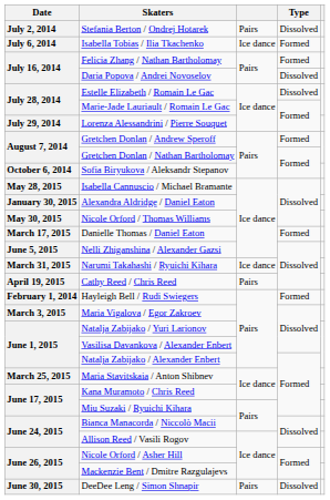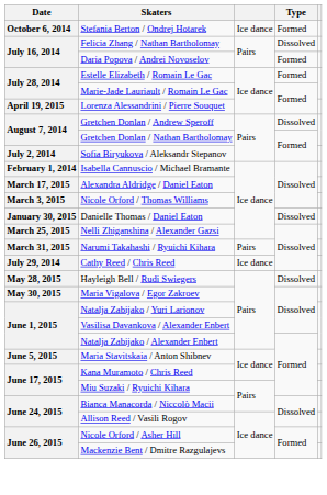 <table class="wikitable unsortable" style="text-align:left; font-size:90%">
 <tr>
 <th scope="col">Date</th>
 <th scope="col">Skaters</th>
 <th scope="col"></th>
 <th scope="col">Type</th>
 <th scope="col"></th>
 </tr>
 <tr>
-<th scope="row" style="text-align:left">July 2, 2014</th>
+<th scope="row" style="text-align:left">October 6, 2014</th>
 <td> <a href='#'>Stefania Berton</a> / <a href='#'>Ondrej Hotarek</a></td>
-<td>Pairs</td>
-<td>Dissolved</td>
-<td></td>
-</tr>
-<tr>
-<th scope="row" style="text-align:left">July 6, 2014</th>
-<td> <a href='#'>Isabella Tobias</a> / <a href='#'>Ilia Tkachenko</a></td>
 <td>Ice dance</td>
 <td>Formed</td>
 <td></td>
 </tr>
 <tr>
 <th scope="row" style="text-align:left" rowspan="2">July 16, 2014</th>
 <td> <a href='#'>Felicia Zhang</a> / <a href='#'>Nathan Bartholomay</a></td>
 <td rowspan="2">Pairs</td>
-<td>Formed</td>
+<td>Dissolved</td>
 <td></td>
 </tr>
 <tr>
 <td> <a href='#'>Daria Popova</a> / <a href='#'>Andrei Novoselov</a></td>
-<td>Dissolved</td>
+<td>Formed</td>
 <td></td>
 </tr>
 <tr>
 <th scope="row" style="text-align:left" rowspan="2">July 28, 2014</th>
 <td> <a href='#'>Estelle Elizabeth</a> / <a href='#'>Romain Le Gac</a></td>
 <td rowspan="3">Ice dance</td>
-<td>Dissolved</td>
+<td>Formed</td>
 <td rowspan="2"></td>
 </tr>
 <tr>
 <td> <a href='#'>Marie-Jade Lauriault</a> / <a href='#'>Romain Le Gac</a></td>
 <td rowspan="2">Formed</td>
 </tr>
 <tr>
-<th scope="row" style="text-align:left">July 29, 2014</th>
+<th scope="row" style="text-align:left">April 19, 2015</th>
 <td> <a href='#'>Lorenza Alessandrini</a> / <a href='#'>Pierre Souquet</a></td>
 <td></td>
 </tr>
 <tr>
 <th scope="row" style="text-align:left" rowspan="2">August 7, 2014</th>
 <td> <a href='#'>Gretchen Donlan</a> / <a href='#'>Andrew Speroff</a></td>
 <td rowspan="3">Pairs</td>
-<td>Formed</td>
+<td>Dissolved</td>
 <td rowspan="2"></td>
 </tr>
 <tr>
 <td> <a href='#'>Gretchen Donlan</a> / <a href='#'>Nathan Bartholomay</a></td>
 <td rowspan="2">Formed</td>
 </tr>
 <tr>
-<th scope="row" style="text-align:left">October 6, 2014</th>
+<th scope="row" style="text-align:left">July 2, 2014</th>
 <td> <a href='#'>Sofia Biryukova</a> / Aleksandr Stepanov</td>
 <td></td>
 </tr>
 <tr>
-<th scope="row" style="text-align:left">May 28, 2015</th>
+<th scope="row" style="text-align:left">February 1, 2014</th>
 <td> <a href='#'>Isabella Cannuscio</a> / Michael Bramante</td>
 <td rowspan="5">Ice dance</td>
 <td rowspan="3">Dissolved</td>
 <td></td>
 </tr>
 <tr>
-<th scope="row" style="text-align:left">January 30, 2015</th>
+<th scope="row" style="text-align:left">March 17, 2015</th>
 <td> <a href='#'>Alexandra Aldridge</a> / <a href='#'>Daniel Eaton</a></td>
 <td></td>
 </tr>
 <tr>
-<th scope="row" style="text-align:left">May 30, 2015</th>
+<th scope="row" style="text-align:left">March 3, 2015</th>
 <td> <a href='#'>Nicole Orford</a> / <a href='#'>Thomas Williams</a></td>
 <td></td>
 </tr>
 <tr>
-<th scope="row" style="text-align:left">March 17, 2015</th>
+<th scope="row" style="text-align:left">January 30, 2015</th>
 <td> Danielle Thomas / <a href='#'>Daniel Eaton</a></td>
-<td>Formed</td>
+<td>Dissolved</td>
 <td></td>
 </tr>
 <tr>
-<th scope="row" style="text-align:left">June 5, 2015</th>
+<th scope="row" style="text-align:left">March 25, 2015</th>
 <td> <a href='#'>Nelli Zhiganshina</a> / <a href='#'>Alexander Gazsi</a></td>
 <td rowspan="3">Dissolved</td>
 <td></td>
 </tr>
 <tr>
 <th scope="row" style="text-align:left">March 31, 2015</th>
 <td> <a href='#'>Narumi Takahashi</a> / <a href='#'>Ryuichi Kihara</a></td>
+<td>Pairs</td>
+<td></td>
+</tr>
+<tr>
+<th scope="row" style="text-align:left">July 29, 2014</th>
+<td> <a href='#'>Cathy Reed</a> / <a href='#'>Chris Reed</a></td>
 <td>Ice dance</td>
 <td></td>
 </tr>
 <tr>
-<th scope="row" style="text-align:left">April 19, 2015</th>
-<td> <a href='#'>Cathy Reed</a> / <a href='#'>Chris Reed</a></td>
-<td>Pairs</td>
+<th scope="row" style="text-align:left">May 28, 2015</th>
+<td> Hayleigh Bell / <a href='#'>Rudi Swiegers</a></td>
+<td rowspan="5">Pairs</td>
+<td>Dissolved</td>
 <td></td>
 </tr>
 <tr>
-<th scope="row" style="text-align:left">February 1, 2014</th>
-<td> Hayleigh Bell / <a href='#'>Rudi Swiegers</a></td>
-<td rowspan="5">Pairs</td>
-<td>Formed</td>
-<td></td>
-</tr>
-<tr>
-<th scope="row" style="text-align:left">March 3, 2015</th>
+<th scope="row" style="text-align:left">May 30, 2015</th>
 <td> <a href='#'>Maria Vigalova</a> / <a href='#'>Egor Zakroev</a></td>
 <td rowspan="3">Dissolved</td>
 <td></td>
 </tr>
 <tr>
 <th scope="row" style="text-align:left" rowspan="3">June 1, 2015</th>
 <td> <a href='#'>Natalja Zabijako</a> / <a href='#'>Yuri Larionov</a></td>
 <td rowspan="3"></td>
 </tr>
 <tr>
 <td> <a href='#'>Vasilisa Davankova</a> / <a href='#'>Alexander Enbert</a></td>
 </tr>
 <tr>
 <td> <a href='#'>Natalja Zabijako</a> / <a href='#'>Alexander Enbert</a></td>
 <td rowspan="4">Formed</td>
 </tr>
 <tr>
-<th scope="row" style="text-align:left">March 25, 2015</th>
+<th scope="row" style="text-align:left">June 5, 2015</th>
 <td> <a href='#'>Maria Stavitskaia</a> / Anton Shibnev</td>
 <td rowspan="2">Ice dance</td>
 <td></td>
 </tr>
 <tr>
 <th scope="row" style="text-align:left" rowspan="2">June 17, 2015</th>
 <td> <a href='#'>Kana Muramoto</a> / <a href='#'>Chris Reed</a></td>
 <td></td>
 </tr>
 <tr>
 <td> <a href='#'>Miu Suzaki</a> / <a href='#'>Ryuichi Kihara</a></td>
 <td rowspan="2">Pairs</td>
 <td></td>
 </tr>
 <tr>
 <th scope="row" style="text-align:left" rowspan="2">June 24, 2015</th>
 <td>  <a href='#'>Bianca Manacorda</a> / <a href='#'>Niccolò Macii</a></td>
 <td rowspan="2">Dissolved</td>
 <td></td>
 </tr>
 <tr>
 <td> <a href='#'>Allison Reed</a> / Vasili Rogov</td>
 <td rowspan="3">Ice dance</td>
 <td></td>
 </tr>
 <tr>
 <th scope="row" style="text-align:left" rowspan="2">June 26, 2015</th>
 <td> <a href='#'>Nicole Orford</a> / <a href='#'>Asher Hill</a></td>
 <td rowspan="2">Formed</td>
 <td></td>
 </tr>
 <tr>
 <td> <a href='#'>Mackenzie Bent</a> / Dmitre Razgulajevs</td>
 <td></td>
 </tr>
-<tr>
-<th scope="row" style="text-align:left">June 30, 2015</th>
-<td> DeeDee Leng / <a href='#'>Simon Shnapir</a></td>
-<td>Pairs</td>
-<td>Dissolved</td>
-<td></td>
-</tr>
 </table>
